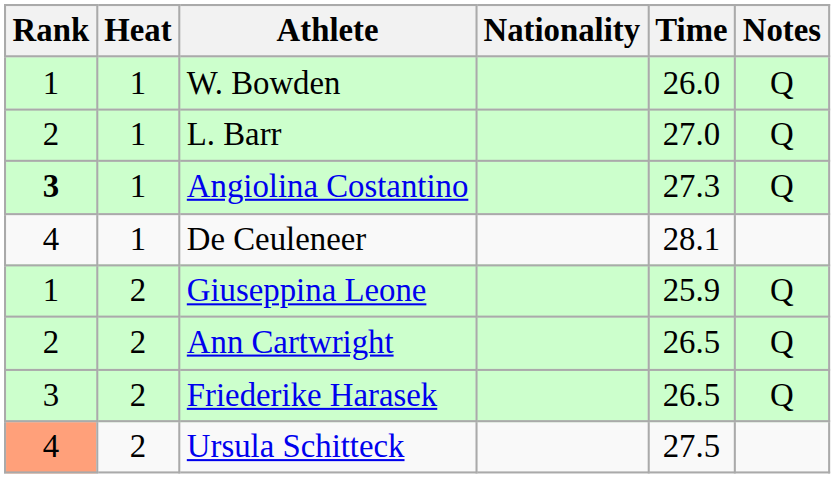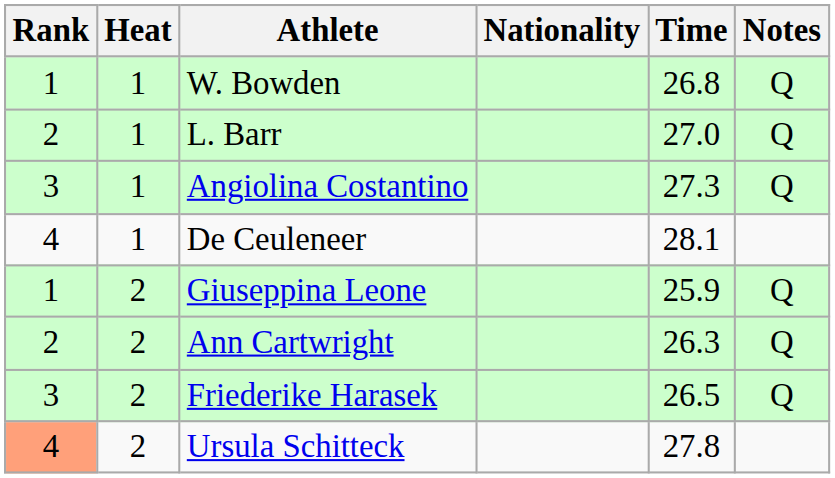 <table class="wikitable sortable" style="text-align:center">
 <tr>
 <th>Rank</th>
 <th>Heat</th>
 <th>Athlete</th>
 <th>Nationality</th>
 <th>Time</th>
 <th>Notes</th>
 </tr>
 <tr bgcolor=ccffcc>
 <td>1</td>
 <td>1</td>
 <td align=left>W. Bowden</td>
 <td align=left></td>
-<td>26.0</td>
+<td>26.8</td>
 <td>Q</td>
 </tr>
 <tr bgcolor=ccffcc>
 <td>2</td>
 <td>1</td>
 <td align=left>L. Barr</td>
 <td align=left></td>
 <td>27.0</td>
 <td>Q</td>
 </tr>
 <tr bgcolor=ccffcc>
-<td><strong>3</strong></td>
+<td>3</td>
 <td>1</td>
 <td align=left><a href='#'>Angiolina Costantino</a></td>
 <td align=left></td>
 <td>27.3</td>
 <td>Q</td>
 </tr>
 <tr>
 <td>4</td>
 <td>1</td>
 <td align=left>De Ceuleneer</td>
 <td align=left></td>
 <td>28.1</td>
 <td></td>
 </tr>
 <tr bgcolor=ccffcc>
 <td>1</td>
 <td>2</td>
 <td align=left><a href='#'>Giuseppina Leone</a></td>
 <td align=left></td>
 <td>25.9</td>
 <td>Q</td>
 </tr>
 <tr bgcolor=ccffcc>
 <td>2</td>
 <td>2</td>
 <td align=left><a href='#'>Ann Cartwright</a></td>
 <td align=left></td>
-<td>26.5</td>
+<td>26.3</td>
 <td>Q</td>
 </tr>
 <tr bgcolor=ccffcc>
 <td>3</td>
 <td>2</td>
 <td align=left><a href='#'>Friederike Harasek</a></td>
 <td align=left></td>
 <td>26.5</td>
 <td>Q</td>
 </tr>
 <tr>
 <td style="background: lightsalmon;">4</td>
 <td>2</td>
 <td align=left><a href='#'>Ursula Schitteck</a></td>
 <td align=left></td>
-<td>27.5</td>
+<td>27.8</td>
 <td></td>
 </tr>
 </table>
